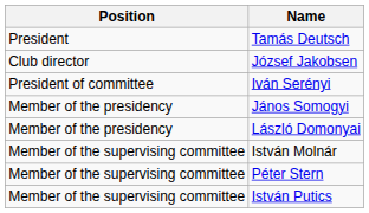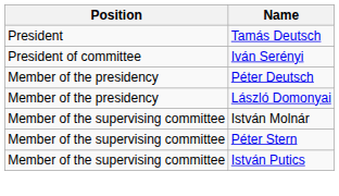 <table class="wikitable">
 <tr>
 <th>Position</th>
 <th>Name</th>
 </tr>
 <tr>
 <td>President</td>
 <td> <a href='#'>Tamás Deutsch</a></td>
 </tr>
 <tr>
-<td>Club director</td>
-<td>  <a href='#'>József Jakobsen</a></td>
-</tr>
-<tr>
 <td>President of committee</td>
 <td> <a href='#'>Iván Serényi</a></td>
 </tr>
 <tr>
 <td>Member of the presidency</td>
-<td> <a href='#'>János Somogyi</a></td>
+<td> <a href='#'>Péter Deutsch</a></td>
 </tr>
 <tr>
 <td>Member of the presidency</td>
 <td> <a href='#'>László Domonyai</a></td>
 </tr>
 <tr>
 <td>Member of the supervising committee</td>
 <td> István Molnár</td>
 </tr>
 <tr>
 <td>Member of the supervising committee</td>
 <td> <a href='#'>Péter Stern</a></td>
 </tr>
 <tr>
 <td>Member of the supervising committee</td>
 <td> <a href='#'>István Putics</a></td>
 </tr>
 </table>
